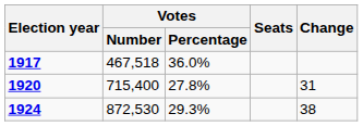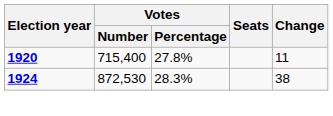 <table class="wikitable sortable">
 <tr>
 <th rowspan="2">Election year</th>
 <th colspan="2">Votes</th>
 <th rowspan="2">Seats</th>
 <th rowspan="2">Change</th>
 </tr>
 <tr>
 <th>Number</th>
 <th>Percentage</th>
 </tr>
 <tr>
-<td><a href='#'><strong>1917</strong></a></td>
-<td>467,518</td>
-<td>36.0%</td>
-<td></td>
-<td></td>
-</tr>
-<tr>
 <td><a href='#'><strong>1920</strong></a></td>
 <td>715,400</td>
 <td>27.8%</td>
 <td></td>
-<td> 31</td>
+<td> 11</td>
 </tr>
 <tr>
 <td><a href='#'><strong>1924</strong></a></td>
 <td>872,530</td>
-<td>29.3%</td>
+<td>28.3%</td>
 <td></td>
 <td> 38</td>
 </tr>
 </table>
